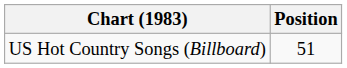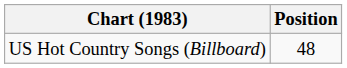 <table class="wikitable">
 <tr>
 <th>Chart (1983)</th>
 <th>Position</th>
 </tr>
 <tr>
 <td>US Hot Country Songs (<em>Billboard</em>)</td>
-<td align="center">51</td>
+<td align="center">48</td>
 </tr>
 </table>
